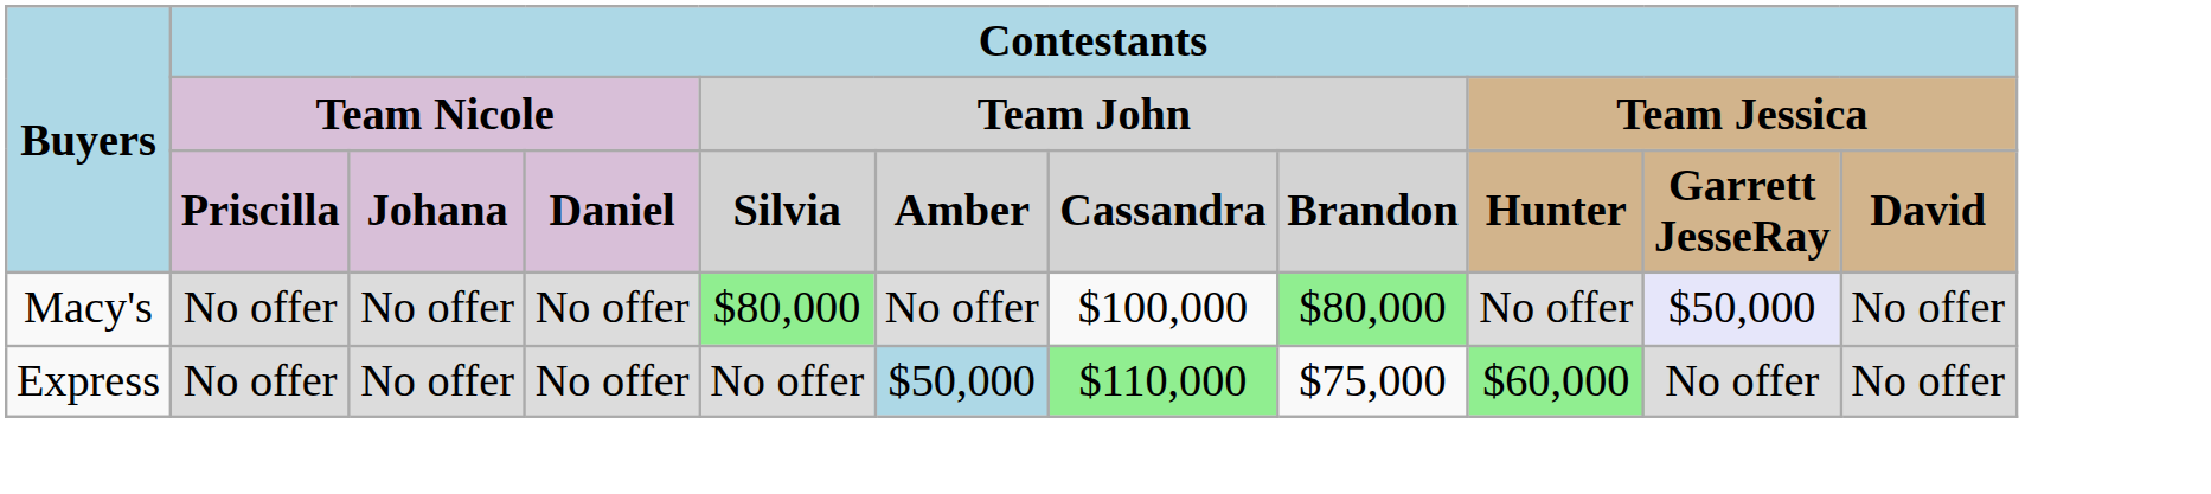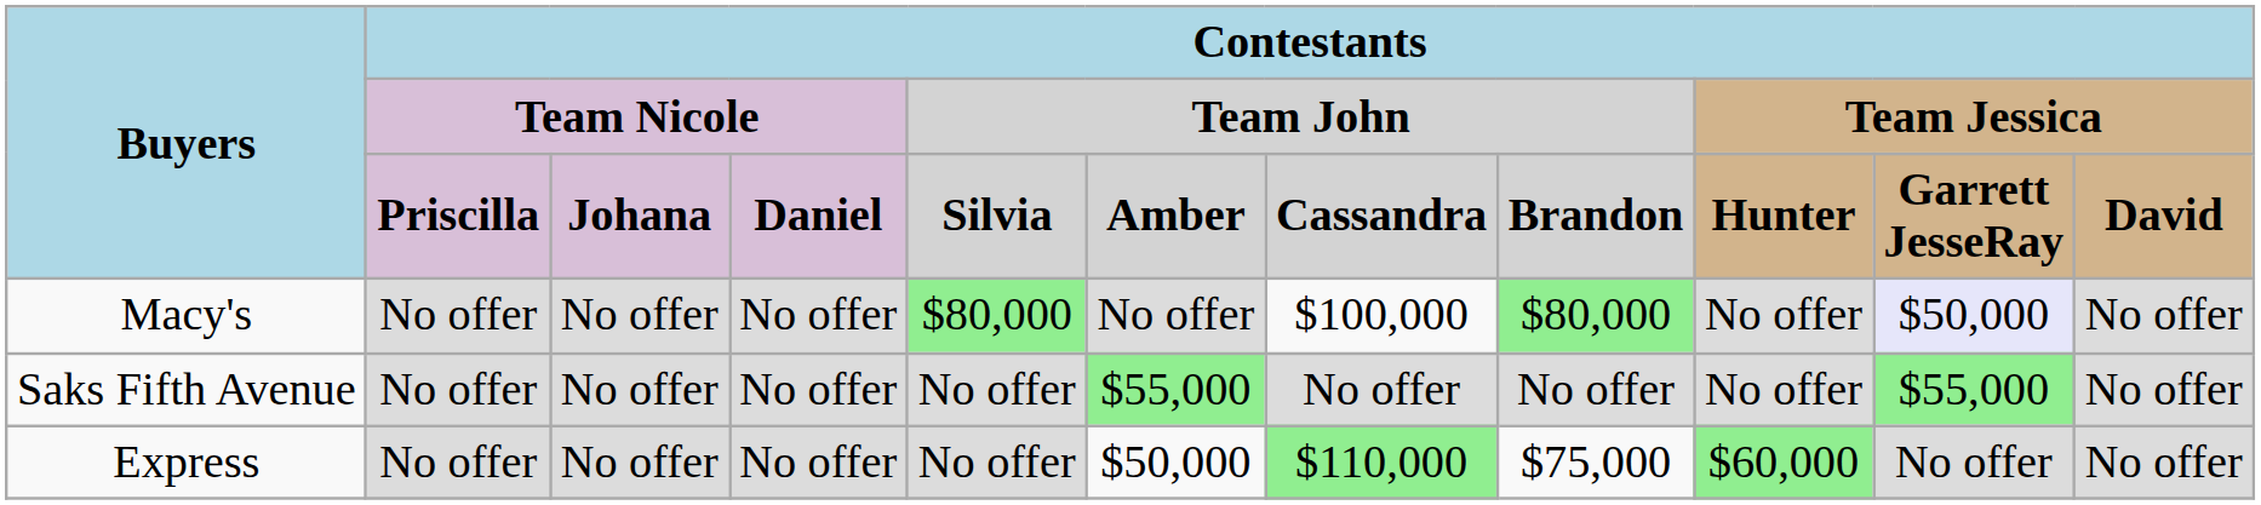 <table class="wikitable" style="text-align:center">
 <tr style="background:lightblue;">
 <td rowspan="3"><strong>Buyers</strong></td>
 <td colspan="10"><strong>Contestants</strong></td>
 </tr>
 <tr>
 <td bgcolor=Thistle colspan=3><strong>Team Nicole</strong></td>
 <td bgcolor=LightGray colspan=4><strong>Team John</strong></td>
 <td bgcolor=Tan colspan=3><strong>Team Jessica</strong></td>
 </tr>
 <tr>
 <td bgcolor=Thistle><strong>Priscilla</strong></td>
 <td bgcolor=Thistle><strong>Johana</strong></td>
 <td bgcolor=Thistle><strong>Daniel</strong></td>
 <td bgcolor=LightGray><strong>Silvia</strong></td>
 <td bgcolor=LightGray><strong>Amber</strong></td>
 <td bgcolor=LightGray><strong>Cassandra</strong></td>
 <td bgcolor=LightGray><strong>Brandon</strong></td>
 <td bgcolor=Tan><strong>Hunter</strong></td>
 <td bgcolor=Tan><strong>Garrett<br>JesseRay</strong></td>
 <td bgcolor=Tan><strong>David</strong></td>
 </tr>
 <tr>
 <td>Macy's</td>
 <td bgcolor=#DCDCDC>No offer</td>
 <td bgcolor=#DCDCDC>No offer</td>
 <td bgcolor=#DCDCDC>No offer</td>
 <td bgcolor=lightgreen>$80,000</td>
 <td bgcolor=#DCDCDC>No offer</td>
 <td>$100,000</td>
 <td bgcolor=lightgreen>$80,000</td>
 <td bgcolor=#DCDCDC>No offer</td>
 <td style="background: lavender;">$50,000</td>
 <td bgcolor=#DCDCDC>No offer</td>
 </tr>
 <tr>
+<td>Saks Fifth Avenue</td>
+<td bgcolor=#DCDCDC>No offer</td>
+<td bgcolor=#DCDCDC>No offer</td>
+<td bgcolor=#DCDCDC>No offer</td>
+<td bgcolor=#DCDCDC>No offer</td>
+<td bgcolor=lightgreen>$55,000</td>
+<td bgcolor=#DCDCDC>No offer</td>
+<td bgcolor=#DCDCDC>No offer</td>
+<td bgcolor=#DCDCDC>No offer</td>
+<td bgcolor=lightgreen>$55,000</td>
+<td bgcolor=#DCDCDC>No offer</td>
+</tr>
+<tr>
 <td>Express</td>
 <td bgcolor=#DCDCDC>No offer</td>
 <td bgcolor=#DCDCDC>No offer</td>
 <td bgcolor=#DCDCDC>No offer</td>
 <td bgcolor=#DCDCDC>No offer</td>
-<td style="background: lightblue;">$50,000</td>
+<td>$50,000</td>
 <td bgcolor=lightgreen>$110,000</td>
 <td>$75,000</td>
 <td bgcolor=lightgreen>$60,000</td>
 <td bgcolor=#DCDCDC>No offer</td>
 <td bgcolor=#DCDCDC>No offer</td>
 </tr>
 </table>
